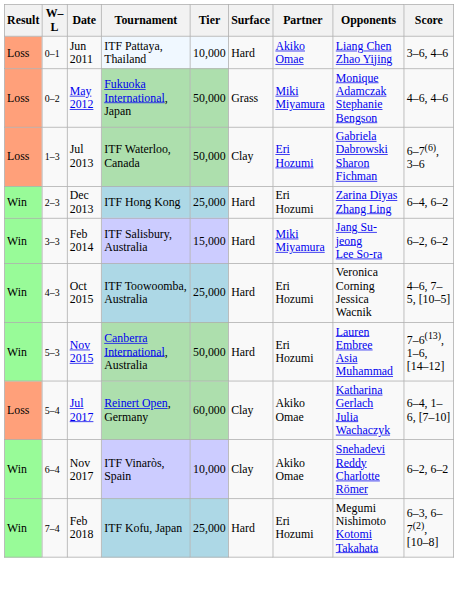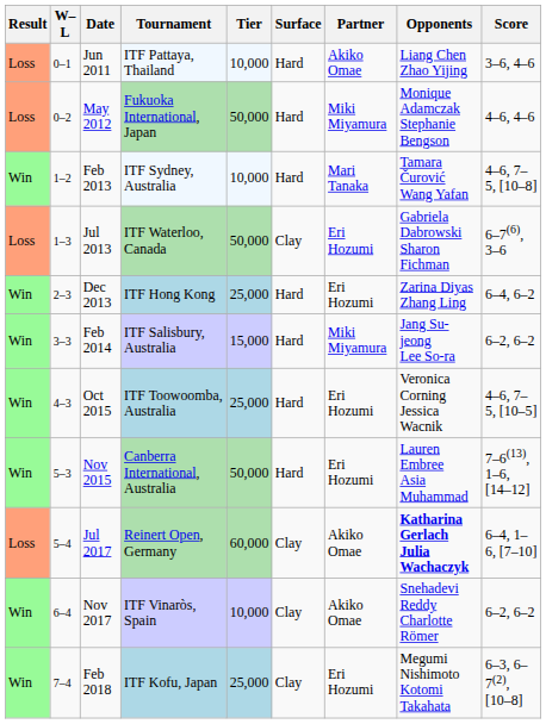 <table class="sortable wikitable">
 <tr>
 <th>Result</th>
 <th class="unsortable">W–L</th>
 <th>Date</th>
 <th>Tournament</th>
 <th>Tier</th>
 <th>Surface</th>
 <th>Partner</th>
 <th>Opponents</th>
 <th class="unsortable">Score</th>
 </tr>
 <tr>
 <td style="background:#ffa07a;">Loss</td>
 <td><small>0–1</small></td>
 <td>Jun 2011</td>
 <td style="background:#f0f8ff;">ITF Pattaya, Thailand</td>
 <td style="background:#f0f8ff;">10,000</td>
 <td>Hard</td>
 <td> <a href='#'>Akiko Omae</a></td>
 <td> <a href='#'>Liang Chen</a> <br>  <a href='#'>Zhao Yijing</a></td>
 <td>3–6, 4–6</td>
 </tr>
 <tr>
 <td style="background:#ffa07a;">Loss</td>
 <td><small>0–2</small></td>
 <td><a href='#'>May 2012</a></td>
 <td style="background:#addfad;"><a href='#'>Fukuoka International</a>, Japan</td>
 <td style="background:#addfad;">50,000</td>
-<td>Grass</td>
+<td>Hard</td>
 <td> <a href='#'>Miki Miyamura</a></td>
 <td> <a href='#'>Monique Adamczak</a> <br>  <a href='#'>Stephanie Bengson</a></td>
 <td>4–6, 4–6</td>
+</tr>
+<tr>
+<td style="background:#98fb98;">Win</td>
+<td><small>1–2</small></td>
+<td>Feb 2013</td>
+<td style="background:#f0f8ff;">ITF Sydney, Australia</td>
+<td style="background:#f0f8ff;">10,000</td>
+<td>Hard</td>
+<td> <a href='#'>Mari Tanaka</a></td>
+<td> <a href='#'>Tamara Čurović</a> <br>  <a href='#'>Wang Yafan</a></td>
+<td>4–6, 7–5, [10–8]</td>
 </tr>
 <tr>
 <td style="background:#ffa07a;">Loss</td>
 <td><small>1–3</small></td>
 <td>Jul 2013</td>
 <td style="background:#addfad;">ITF Waterloo, Canada</td>
 <td style="background:#addfad;">50,000</td>
 <td>Clay</td>
 <td> <a href='#'>Eri Hozumi</a></td>
 <td> <a href='#'>Gabriela Dabrowski</a> <br>  <a href='#'>Sharon Fichman</a></td>
 <td>6–7<sup>(6)</sup>, 3–6</td>
 </tr>
 <tr>
 <td style="background:#98fb98;">Win</td>
 <td><small>2–3</small></td>
 <td>Dec 2013</td>
 <td style="background:lightblue;">ITF Hong Kong</td>
 <td style="background:lightblue;">25,000</td>
 <td>Hard</td>
 <td> Eri Hozumi</td>
 <td> <a href='#'>Zarina Diyas</a> <br>  <a href='#'>Zhang Ling</a></td>
 <td>6–4, 6–2</td>
 </tr>
 <tr>
 <td style="background:#98fb98;">Win</td>
 <td><small>3–3</small></td>
 <td>Feb 2014</td>
 <td style="background:#ccccff;">ITF Salisbury, Australia</td>
 <td style="background:#ccccff;">15,000</td>
 <td>Hard</td>
 <td> <a href='#'>Miki Miyamura</a></td>
 <td> <a href='#'>Jang Su-jeong</a> <br>  <a href='#'>Lee So-ra</a></td>
 <td>6–2, 6–2</td>
 </tr>
 <tr>
 <td style="background:#98fb98;">Win</td>
 <td><small>4–3</small></td>
 <td>Oct 2015</td>
 <td style="background:lightblue;">ITF Toowoomba, Australia</td>
 <td style="background:lightblue;">25,000</td>
 <td>Hard</td>
 <td> Eri Hozumi</td>
 <td> Veronica Corning <br>  Jessica Wacnik</td>
 <td>4–6, 7–5, [10–5]</td>
 </tr>
 <tr>
 <td style="background:#98fb98;">Win</td>
 <td><small>5–3</small></td>
 <td><a href='#'>Nov 2015</a></td>
 <td style="background:#addfad;"><a href='#'>Canberra International</a>, Australia</td>
 <td style="background:#addfad;">50,000</td>
 <td>Hard</td>
 <td> Eri Hozumi</td>
 <td> <a href='#'>Lauren Embree</a> <br>  <a href='#'>Asia Muhammad</a></td>
 <td>7–6<sup>(13)</sup>, 1–6, [14–12]</td>
 </tr>
 <tr>
 <td style="background:#ffa07a;">Loss</td>
 <td><small>5–4</small></td>
 <td><a href='#'>Jul 2017</a></td>
 <td style="background:#addfad;"><a href='#'>Reinert Open</a>, Germany</td>
 <td style="background:#addfad;">60,000</td>
 <td>Clay</td>
 <td> Akiko Omae</td>
-<td> <a href='#'>Katharina Gerlach</a> <br>  <a href='#'>Julia Wachaczyk</a></td>
+<td><strong> <a href='#'>Katharina Gerlach</a> <br>  <a href='#'>Julia Wachaczyk</a></strong></td>
 <td>6–4, 1–6, [7–10]</td>
 </tr>
 <tr>
 <td bgcolor="98FB98">Win</td>
 <td><small>6–4</small></td>
 <td>Nov 2017</td>
 <td style="background:#ccccff;">ITF Vinaròs, Spain</td>
 <td style="background:#ccccff;">10,000</td>
 <td>Clay</td>
 <td> Akiko Omae</td>
 <td> <a href='#'>Snehadevi Reddy</a> <br>  <a href='#'>Charlotte Römer</a></td>
 <td>6–2, 6–2</td>
 </tr>
 <tr>
 <td style="background:#98fb98;">Win</td>
 <td><small>7–4</small></td>
 <td>Feb 2018</td>
 <td style="background:lightblue;">ITF Kofu, Japan</td>
 <td style="background:lightblue;">25,000</td>
-<td>Hard</td>
+<td>Clay</td>
 <td> Eri Hozumi</td>
 <td> Megumi Nishimoto <br>  <a href='#'>Kotomi Takahata</a></td>
 <td>6–3, 6–7<sup>(2)</sup>, [10–8]</td>
 </tr>
 </table>
